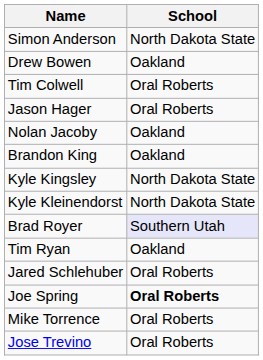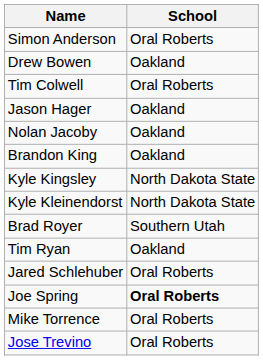 <table class=wikitable>
 <tr>
 <th>Name</th>
 <th>School</th>
 </tr>
 <tr>
 <td>Simon Anderson</td>
-<td>North Dakota State</td>
+<td>Oral Roberts</td>
 </tr>
 <tr>
 <td>Drew Bowen</td>
 <td>Oakland</td>
 </tr>
 <tr>
 <td>Tim Colwell</td>
 <td>Oral Roberts</td>
 </tr>
 <tr>
 <td>Jason Hager</td>
-<td>Oral Roberts</td>
+<td>Oakland</td>
 </tr>
 <tr>
 <td>Nolan Jacoby</td>
 <td>Oakland</td>
 </tr>
 <tr>
 <td>Brandon King</td>
 <td>Oakland</td>
 </tr>
 <tr>
 <td>Kyle Kingsley</td>
 <td>North Dakota State</td>
 </tr>
 <tr>
 <td>Kyle Kleinendorst</td>
 <td>North Dakota State</td>
 </tr>
 <tr>
 <td>Brad Royer</td>
-<td style="background: lavender;">Southern Utah</td>
+<td>Southern Utah</td>
 </tr>
 <tr>
 <td>Tim Ryan</td>
 <td>Oakland</td>
 </tr>
 <tr>
 <td>Jared Schlehuber</td>
 <td>Oral Roberts</td>
 </tr>
 <tr>
 <td>Joe Spring</td>
 <td><strong>Oral Roberts</strong></td>
 </tr>
 <tr>
 <td>Mike Torrence</td>
 <td>Oral Roberts</td>
 </tr>
 <tr>
 <td><a href='#'>Jose Trevino</a></td>
 <td>Oral Roberts</td>
 </tr>
 </table>
